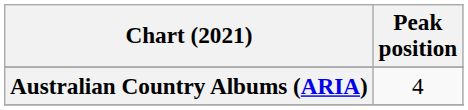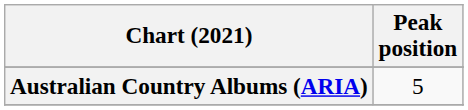 <table class="wikitable sortable plainrowheaders" style="text-align:center">
 <tr>
 <th scope="col">Chart (2021)</th>
 <th scope="col">Peak<br>position</th>
 </tr>
 <tr>
 </tr>
 <tr>
 <th scope="row">Australian Country Albums (<a href='#'>ARIA</a>)</th>
-<td>4</td>
+<td>5</td>
 </tr>
 <tr>
 </tr>
 <tr>
 </tr>
 <tr>
 </tr>
 <tr>
 </tr>
 <tr>
 </tr>
 <tr>
 </tr>
 </table>
